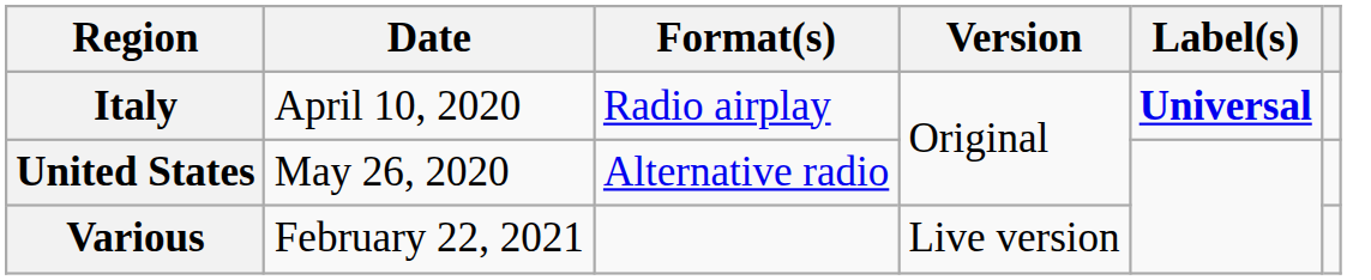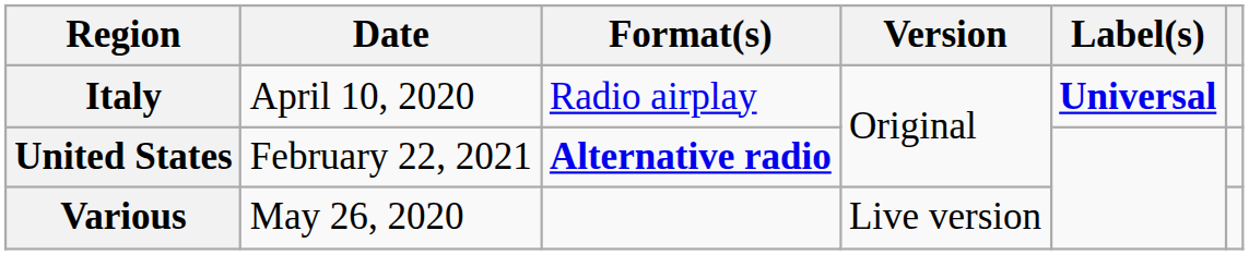 <table class="wikitable plainrowheaders">
 <tr>
 <th scope="col">Region</th>
 <th scope="col">Date</th>
 <th scope="col">Format(s)</th>
 <th scope="col">Version</th>
 <th scope="col">Label(s)</th>
 <th scope="col"></th>
 </tr>
 <tr>
 <th scope="row">Italy</th>
 <td>April 10, 2020</td>
 <td><a href='#'>Radio airplay</a></td>
 <td rowspan="2">Original</td>
 <td><strong><a href='#'>Universal</a></strong></td>
 <td style="text-align:center;"></td>
 </tr>
 <tr>
 <th scope="row">United States</th>
-<td>May 26, 2020</td>
-<td><a href='#'>Alternative radio</a></td>
+<td>February 22, 2021</td>
+<td><strong><a href='#'>Alternative radio</a></strong></td>
 <td rowspan="2"></td>
 <td style="text-align:center;"></td>
 </tr>
 <tr>
 <th scope="row">Various</th>
-<td>February 22, 2021</td>
+<td>May 26, 2020</td>
 <td></td>
 <td>Live version</td>
 <td style="text-align:center;"></td>
 </tr>
 </table>
